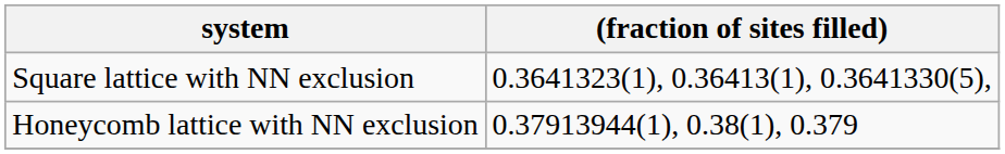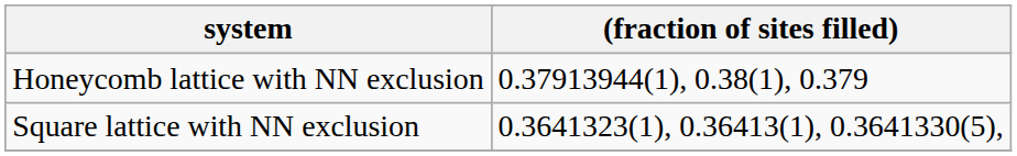 <table class="wikitable">
 <tr>
 <th>system</th>
 <th>(fraction of sites filled)</th>
 </tr>
 <tr>
+<td>Honeycomb lattice with NN exclusion</td>
+<td>0.37913944(1), 0.38(1), 0.379</td>
+</tr>
+<tr>
 <td>Square lattice with NN exclusion</td>
 <td>0.3641323(1), 0.36413(1), 0.3641330(5),</td>
 </tr>
 <tr>
-<td>Honeycomb lattice with NN exclusion</td>
-<td>0.37913944(1), 0.38(1), 0.379</td>
-</tr>
-<tr>
 </tr>
 </table>
